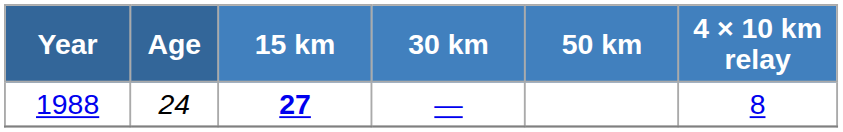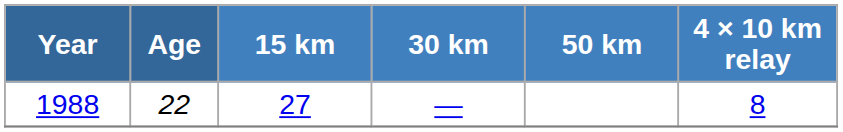 <table class="wikitable" style="font-size:95%; text-align:center; border:grey solid 1px; border-collapse:collapse; background:#ffffff;">
 <tr>
 <th style="background-color:#369; color:white; width:60px;"> Year </th>
 <th style="background-color:#369; color:white; width:40px;"> Age </th>
 <th style="background-color:#4180be; color:white; width:75px;"> 15 km </th>
 <th style="background-color:#4180be; color:white; width:75px;"> 30 km </th>
 <th style="background-color:#4180be; color:white; width:75px;"> 50 km </th>
 <th style="background-color:#4180be; color:white; width:75px;"> 4 × 10 km <br> relay </th>
 </tr>
 <tr>
 <td><a href='#'>1988</a></td>
-<td><em>24</em></td>
-<td><strong><a href='#'>27</a></strong></td>
+<td><em>22</em></td>
+<td><a href='#'>27</a></td>
 <td><a href='#'>—</a></td>
 <td><a href='#'></a></td>
 <td><a href='#'>8</a></td>
 </tr>
 <tr>
 </tr>
 </table>
